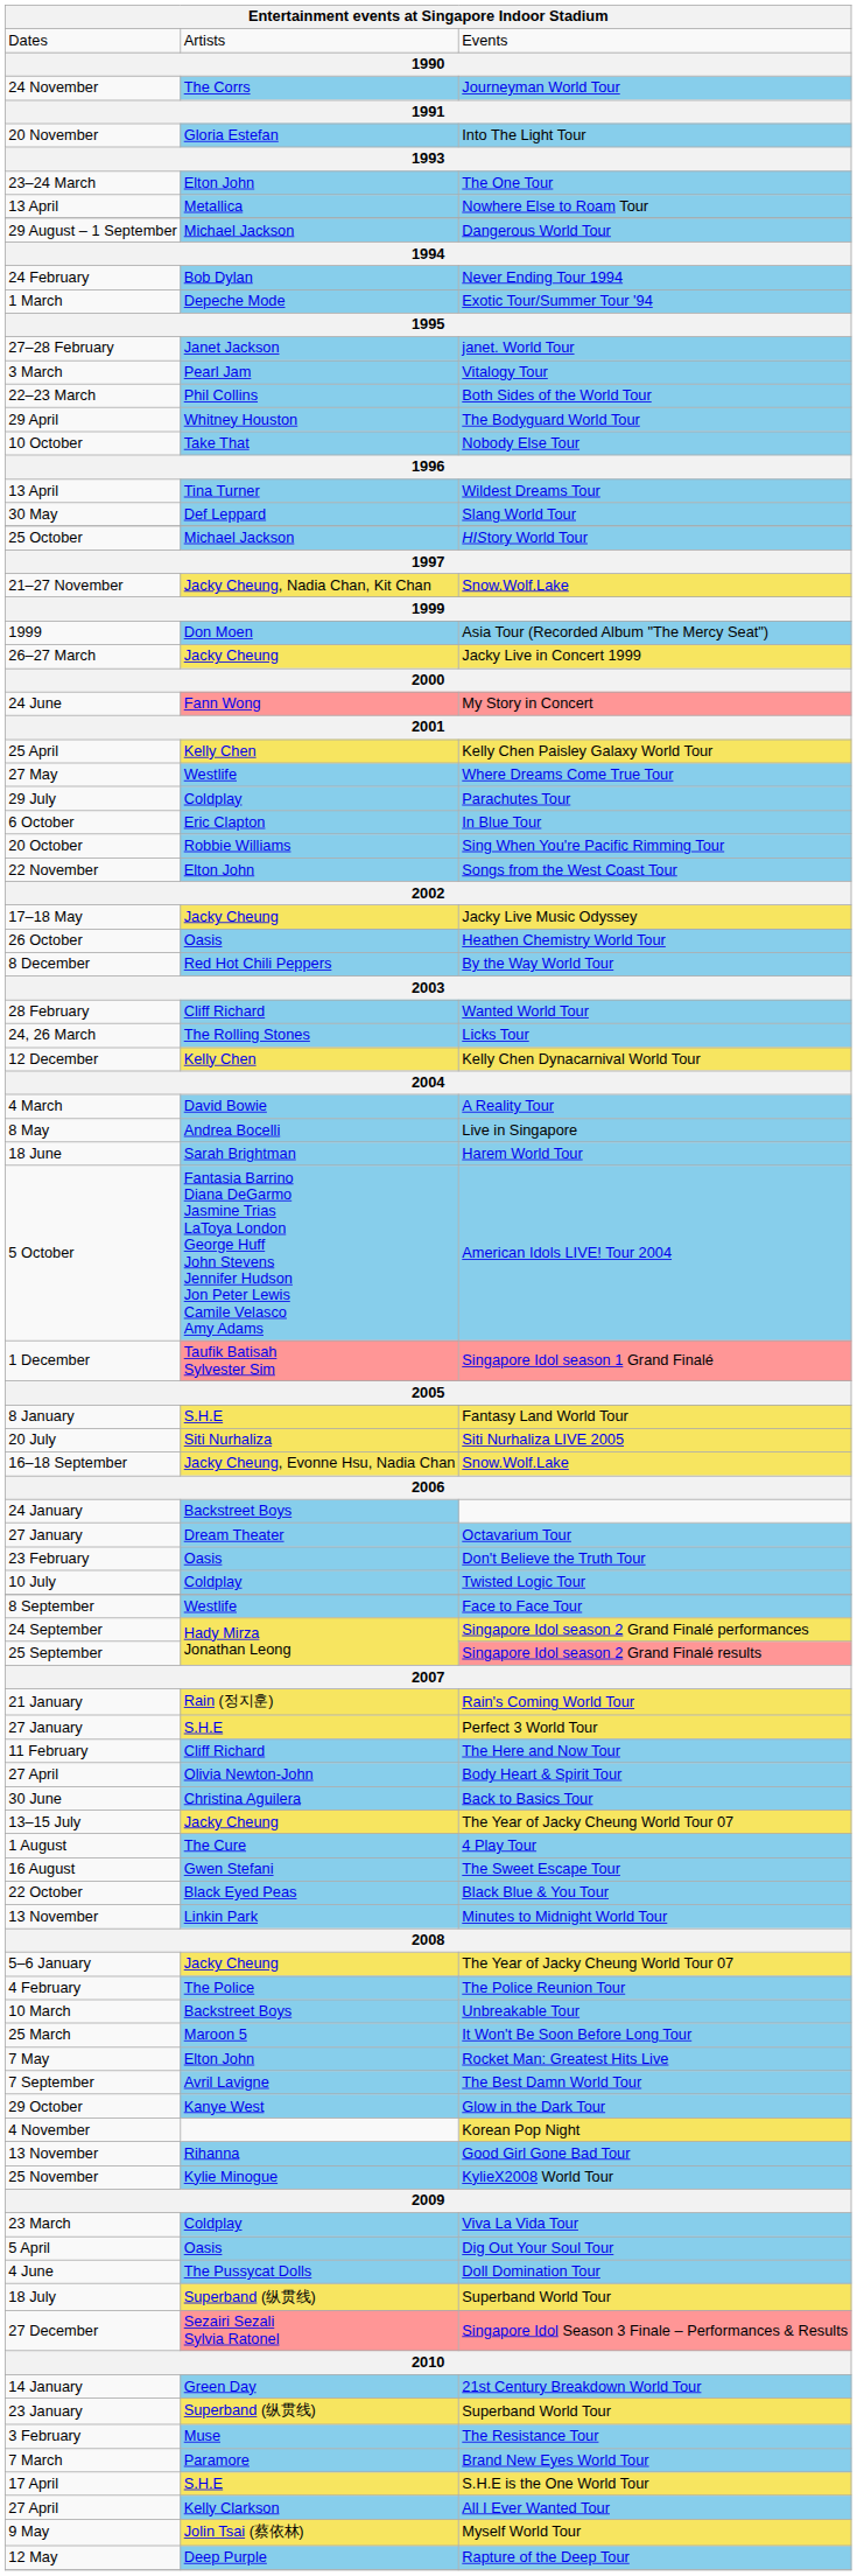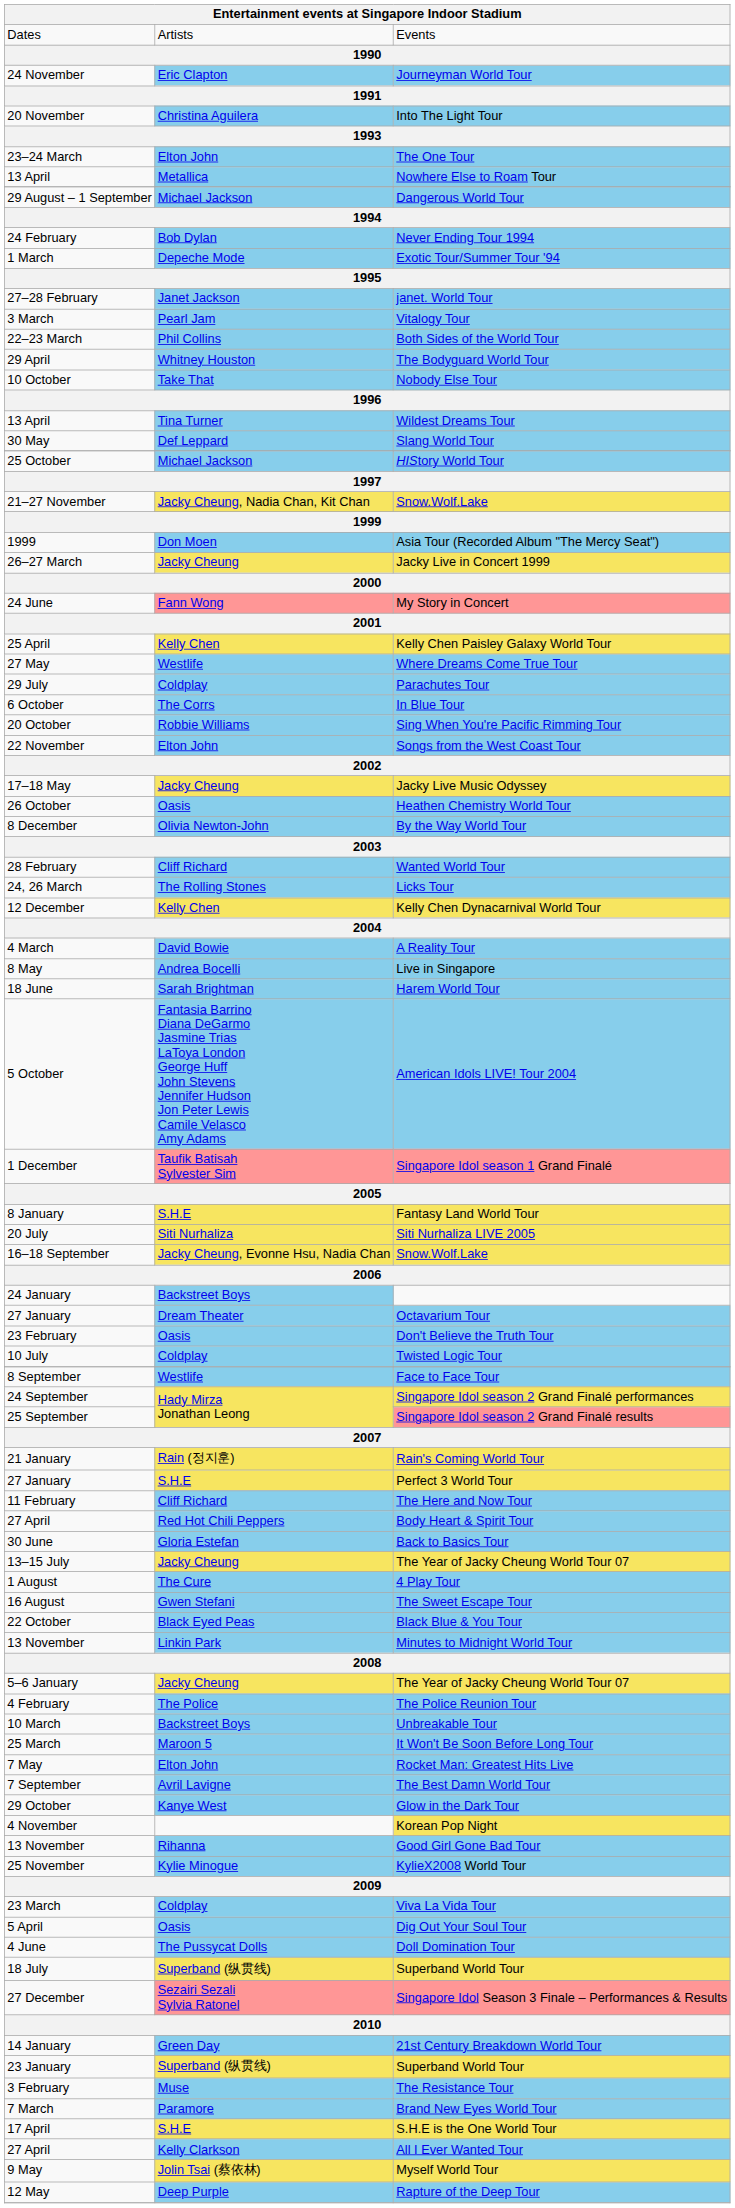 <table class="wikitable collapsible collapsed">
 <tr>
 <th colspan=3>Entertainment events at Singapore Indoor Stadium</th>
 </tr>
 <tr>
 <td>Dates</td>
 <td>Artists</td>
 <td>Events</td>
 </tr>
 <tr style="background:#ddd;">
 <th colspan=3>1990</th>
 </tr>
 <tr>
 <td>24 November</td>
-<td style="background:skyblue;"><a href='#'>The Corrs</a></td>
+<td style="background:skyblue;"><a href='#'>Eric Clapton</a></td>
 <td style="background:skyblue;"><a href='#'>Journeyman World Tour</a></td>
 </tr>
 <tr>
 <th colspan=3>1991</th>
 </tr>
 <tr>
 <td>20 November</td>
-<td style="background:skyblue;"><a href='#'>Gloria Estefan</a></td>
+<td style="background:skyblue;"><a href='#'>Christina Aguilera</a></td>
 <td style="background:skyblue;">Into The Light Tour</td>
 </tr>
 <tr>
 <th colspan=3>1993</th>
 </tr>
 <tr>
 <td>23–24 March</td>
 <td style="background:skyblue;"><a href='#'>Elton John</a></td>
 <td style="background:skyblue;"><a href='#'>The One Tour</a></td>
 </tr>
 <tr>
 <td>13 April</td>
 <td style="background:skyblue;"><a href='#'>Metallica</a></td>
 <td style="background:skyblue;"><a href='#'>Nowhere Else to Roam</a> Tour</td>
 </tr>
 <tr>
 </tr>
 <tr>
 <td>29 August – 1 September</td>
 <td style="background:skyblue;"><a href='#'>Michael Jackson</a></td>
 <td style="background:skyblue;"><a href='#'>Dangerous World Tour</a></td>
 </tr>
 <tr>
 <th colspan=3>1994</th>
 </tr>
 <tr>
 <td>24 February</td>
 <td style="background:skyblue;"><a href='#'>Bob Dylan</a></td>
 <td style="background:skyblue;"><a href='#'>Never Ending Tour 1994</a></td>
 </tr>
 <tr>
 <td>1 March</td>
 <td style="background:skyblue;"><a href='#'>Depeche Mode</a></td>
 <td style="background:skyblue;"><a href='#'>Exotic Tour/Summer Tour '94</a></td>
 </tr>
 <tr>
 <th colspan=4>1995</th>
 </tr>
 <tr>
 <td>27–28 February</td>
 <td style="background:skyblue;"><a href='#'>Janet Jackson</a></td>
 <td style="background:skyblue;"><a href='#'>janet. World Tour</a></td>
 </tr>
 <tr>
 <td>3 March</td>
 <td style="background:skyblue;"><a href='#'>Pearl Jam</a></td>
 <td style="background:skyblue;"><a href='#'>Vitalogy Tour</a></td>
 </tr>
 <tr>
 <td>22–23 March</td>
 <td style="background:skyblue;"><a href='#'>Phil Collins</a></td>
 <td style="background:skyblue;"><a href='#'>Both Sides of the World Tour</a></td>
 </tr>
 <tr>
 <td>29 April</td>
 <td style="background:skyblue;"><a href='#'>Whitney Houston</a></td>
 <td style="background:skyblue;"><a href='#'>The Bodyguard World Tour</a></td>
 </tr>
 <tr>
 <td>10 October</td>
 <td style="background:skyblue;"><a href='#'>Take That</a></td>
 <td style="background:skyblue;"><a href='#'>Nobody Else Tour</a></td>
 </tr>
 <tr>
 <th colspan="3">1996</th>
 </tr>
 <tr>
 <td>13 April</td>
 <td style="background:skyblue;"><a href='#'>Tina Turner</a></td>
 <td style="background:skyblue;"><a href='#'>Wildest Dreams Tour</a></td>
 </tr>
 <tr>
 <td>30 May</td>
 <td style="background:skyblue;"><a href='#'>Def Leppard</a></td>
 <td style="background:skyblue;"><a href='#'>Slang World Tour</a></td>
 </tr>
 <tr>
 </tr>
 <tr>
 <td>25 October</td>
 <td style="background:skyblue;"><a href='#'>Michael Jackson</a></td>
 <td style="background:skyblue;"><a href='#'><em>HIS</em>tory World Tour</a></td>
 </tr>
 <tr>
 <th colspan="3">1997</th>
 </tr>
 <tr>
 <td>21–27 November</td>
 <td style="background:#f7e560;"><a href='#'>Jacky Cheung</a>, Nadia Chan, Kit Chan</td>
 <td style="background:#f7e560;"><a href='#'>Snow.Wolf.Lake</a></td>
 </tr>
 <tr>
 <th colspan="3">1999</th>
 </tr>
 <tr>
 <td>1999</td>
 <td style="background:skyblue;"><a href='#'>Don Moen</a></td>
 <td style="background:skyblue;">Asia Tour (Recorded Album "The Mercy Seat")</td>
 </tr>
 <tr>
 <td>26–27 March</td>
 <td style="background:#f7e560;"><a href='#'>Jacky Cheung</a></td>
 <td style="background:#f7e560;">Jacky Live in Concert 1999</td>
 </tr>
 <tr>
 <th colspan="3">2000</th>
 </tr>
 <tr>
 <td>24 June</td>
 <td style="background:#ff9696;"><a href='#'>Fann Wong</a></td>
 <td style="background:#ff9696;">My Story in Concert</td>
 </tr>
 <tr>
 <th colspan=3>2001</th>
 </tr>
 <tr>
 <td>25 April</td>
 <td style="background:#f7e560;"><a href='#'>Kelly Chen</a></td>
 <td style="background:#f7e560;">Kelly Chen Paisley Galaxy World Tour</td>
 </tr>
 <tr>
 <td>27 May</td>
 <td style="background:skyblue;"><a href='#'>Westlife</a></td>
 <td style="background:skyblue;"><a href='#'>Where Dreams Come True Tour</a></td>
 </tr>
 <tr>
 <td>29 July</td>
 <td style="background:skyblue;"><a href='#'>Coldplay</a></td>
 <td style="background:skyblue;"><a href='#'>Parachutes Tour</a></td>
 </tr>
 <tr>
 <td>6 October</td>
-<td style="background:skyblue;"><a href='#'>Eric Clapton</a></td>
+<td style="background:skyblue;"><a href='#'>The Corrs</a></td>
 <td style="background:skyblue;"><a href='#'>In Blue Tour</a></td>
 </tr>
 <tr>
 <td>20 October</td>
 <td style="background:skyblue;"><a href='#'>Robbie Williams</a></td>
 <td style="background:skyblue;"><a href='#'>Sing When You're Pacific Rimming Tour</a></td>
 </tr>
 <tr>
 <td>22 November</td>
 <td style="background:skyblue;"><a href='#'>Elton John</a></td>
 <td style="background:skyblue;"><a href='#'>Songs from the West Coast Tour</a></td>
 </tr>
 <tr>
 <th colspan=3>2002</th>
 </tr>
 <tr>
 <td>17–18 May</td>
 <td style="background:#f7e560;"><a href='#'>Jacky Cheung</a></td>
 <td style="background:#f7e560;">Jacky Live Music Odyssey</td>
 </tr>
 <tr>
 <td>26 October</td>
 <td style="background:skyblue;"><a href='#'>Oasis</a></td>
 <td style="background:skyblue;"><a href='#'>Heathen Chemistry World Tour</a></td>
 </tr>
 <tr>
 <td>8 December</td>
-<td style="background:skyblue;"><a href='#'>Red Hot Chili Peppers</a></td>
+<td style="background:skyblue;"><a href='#'>Olivia Newton-John</a></td>
 <td style="background:skyblue;"><a href='#'>By the Way World Tour</a></td>
 </tr>
 <tr>
 <th colspan=3>2003</th>
 </tr>
 <tr>
 <td>28 February</td>
 <td style="background:skyblue;"><a href='#'>Cliff Richard</a></td>
 <td style="background:skyblue;"><a href='#'>Wanted World Tour</a></td>
 </tr>
 <tr>
 <td>24, 26 March</td>
 <td style="background:skyblue;"><a href='#'>The Rolling Stones</a></td>
 <td style="background:skyblue;"><a href='#'>Licks Tour</a></td>
 </tr>
 <tr>
 <td>12 December</td>
 <td style="background:#f7e560;"><a href='#'>Kelly Chen</a></td>
 <td style="background:#f7e560;">Kelly Chen Dynacarnival World Tour</td>
 </tr>
 <tr>
 <th colspan=3>2004</th>
 </tr>
 <tr>
 <td>4 March</td>
 <td style="background:skyblue;"><a href='#'>David Bowie</a></td>
 <td style="background:skyblue;"><a href='#'>A Reality Tour</a></td>
 </tr>
 <tr>
 <td>8 May</td>
 <td style="background:skyblue;"><a href='#'>Andrea Bocelli</a></td>
 <td style="background:skyblue;">Live in Singapore</td>
 </tr>
 <tr>
 <td>18 June</td>
 <td style="background:skyblue;"><a href='#'>Sarah Brightman</a></td>
 <td style="background:skyblue;"><a href='#'>Harem World Tour</a></td>
 </tr>
 <tr>
 <td>5 October</td>
 <td style="background:skyblue;"><a href='#'>Fantasia Barrino</a><br><a href='#'>Diana DeGarmo</a><br><a href='#'>Jasmine Trias</a><br><a href='#'>LaToya London</a><br><a href='#'>George Huff</a><br><a href='#'>John Stevens</a><br><a href='#'>Jennifer Hudson</a><br><a href='#'>Jon Peter Lewis</a><br><a href='#'>Camile Velasco</a><br><a href='#'>Amy Adams</a></td>
 <td style="background:skyblue;"><a href='#'>American Idols LIVE! Tour 2004</a></td>
 </tr>
 <tr>
 <td>1 December</td>
 <td style="background:#ff9696;"><a href='#'>Taufik Batisah</a><br><a href='#'>Sylvester Sim</a></td>
 <td style="background:#ff9696;"><a href='#'>Singapore Idol season 1</a> Grand Finalé</td>
 </tr>
 <tr>
 <th colspan=3>2005</th>
 </tr>
 <tr>
 <td>8 January</td>
 <td style="background:#f7e560;"><a href='#'>S.H.E</a></td>
 <td style="background:#f7e560;">Fantasy Land World Tour</td>
 </tr>
 <tr>
 <td>20 July</td>
 <td style="background:#f7e560;"><a href='#'>Siti Nurhaliza</a></td>
 <td style="background:#f7e560;"><a href='#'>Siti Nurhaliza LIVE 2005 </a></td>
 </tr>
 <tr>
 <td>16–18 September</td>
 <td style="background:#f7e560;"><a href='#'>Jacky Cheung</a>, Evonne Hsu, Nadia Chan</td>
 <td style="background:#f7e560;"><a href='#'>Snow.Wolf.Lake</a></td>
 </tr>
 <tr>
 <th colspan=3>2006</th>
 </tr>
 <tr>
 <td>24 January</td>
 <td style="background:skyblue;"><a href='#'>Backstreet Boys</a></td>
 <td></td>
 </tr>
 <tr>
 <td>27 January</td>
 <td style="background:skyblue;"><a href='#'>Dream Theater</a></td>
 <td style="background:skyblue;"><a href='#'>Octavarium Tour</a></td>
 </tr>
 <tr>
 <td>23 February</td>
 <td style="background:skyblue;"><a href='#'>Oasis</a></td>
 <td style="background:skyblue;"><a href='#'>Don't Believe the Truth Tour</a></td>
 </tr>
 <tr>
 <td>10 July</td>
 <td style="background:skyblue;"><a href='#'>Coldplay</a></td>
 <td style="background:skyblue;"><a href='#'>Twisted Logic Tour</a></td>
 </tr>
 <tr>
 </tr>
 <tr>
 <td>8 September</td>
 <td style="background:skyblue;"><a href='#'>Westlife</a></td>
 <td style="background:skyblue;"><a href='#'>Face to Face Tour</a></td>
 </tr>
 <tr>
 <td>24 September</td>
 <td rowspan="2" style="background:#f7e560;"><a href='#'>Hady Mirza</a><br>Jonathan Leong</td>
 <td style="background:#f7e560;"><a href='#'>Singapore Idol season 2</a> Grand Finalé performances</td>
 </tr>
 <tr>
 <td>25 September</td>
 <td style="background:#ff9696;"><a href='#'>Singapore Idol season 2</a> Grand Finalé results</td>
 </tr>
 <tr>
 <th colspan=3>2007</th>
 </tr>
 <tr>
 <td>21 January</td>
 <td style="background:#f7e560;"><a href='#'>Rain</a> (정지훈)</td>
 <td style="background:#f7e560;"><a href='#'>Rain's Coming World Tour</a></td>
 </tr>
 <tr>
 <td>27 January</td>
 <td style="background:#f7e560;"><a href='#'>S.H.E</a></td>
 <td style="background:#f7e560;">Perfect 3 World Tour</td>
 </tr>
 <tr>
 <td>11 February</td>
 <td style="background:skyblue;"><a href='#'>Cliff Richard</a></td>
 <td style="background:skyblue;"><a href='#'>The Here and Now Tour</a></td>
 </tr>
 <tr>
 <td>27 April</td>
-<td style="background:skyblue;"><a href='#'>Olivia Newton-John</a></td>
+<td style="background:skyblue;"><a href='#'>Red Hot Chili Peppers</a></td>
 <td style="background:skyblue;"><a href='#'>Body Heart & Spirit Tour</a></td>
 </tr>
 <tr>
 <td>30 June</td>
-<td style="background:skyblue;"><a href='#'>Christina Aguilera</a></td>
+<td style="background:skyblue;"><a href='#'>Gloria Estefan</a></td>
 <td style="background:skyblue;"><a href='#'>Back to Basics Tour</a></td>
 </tr>
 <tr>
 <td>13–15 July</td>
 <td style="background:#f7e560;"><a href='#'>Jacky Cheung</a></td>
 <td style="background:#f7e560;">The Year of Jacky Cheung World Tour 07</td>
 </tr>
 <tr>
 <td>1 August</td>
 <td style="background:skyblue;"><a href='#'>The Cure</a></td>
 <td style="background:skyblue;"><a href='#'>4 Play Tour</a></td>
 </tr>
 <tr>
 <td>16 August</td>
 <td style="background:skyblue;"><a href='#'>Gwen Stefani</a></td>
 <td style="background:skyblue;"><a href='#'>The Sweet Escape Tour</a></td>
 </tr>
 <tr>
 <td>22 October</td>
 <td style="background:skyblue;"><a href='#'>Black Eyed Peas</a></td>
 <td style="background:skyblue;"><a href='#'>Black Blue & You Tour</a></td>
 </tr>
 <tr>
 <td>13 November</td>
 <td style="background:skyblue;"><a href='#'>Linkin Park</a></td>
 <td style="background:skyblue;"><a href='#'>Minutes to Midnight World Tour</a></td>
 </tr>
 <tr>
 <th colspan=3>2008</th>
 </tr>
 <tr>
 <td>5–6 January</td>
 <td style="background:#f7e560;"><a href='#'>Jacky Cheung</a></td>
 <td style="background:#f7e560;">The Year of Jacky Cheung World Tour 07</td>
 </tr>
 <tr>
 <td>4 February</td>
 <td style="background:skyblue;"><a href='#'>The Police</a></td>
 <td style="background:skyblue;"><a href='#'>The Police Reunion Tour</a></td>
 </tr>
 <tr>
 <td>10 March</td>
 <td style="background:skyblue;"><a href='#'>Backstreet Boys</a></td>
 <td style="background:skyblue;"><a href='#'>Unbreakable Tour</a></td>
 </tr>
 <tr>
 <td>25 March</td>
 <td style="background:skyblue;"><a href='#'>Maroon 5</a></td>
 <td style="background:skyblue;"><a href='#'>It Won't Be Soon Before Long Tour</a></td>
 </tr>
 <tr>
 <td>7 May</td>
 <td style="background:skyblue;"><a href='#'>Elton John</a></td>
 <td style="background:skyblue;"><a href='#'>Rocket Man: Greatest Hits Live</a></td>
 </tr>
 <tr>
 <td>7 September</td>
 <td style="background:skyblue;"><a href='#'>Avril Lavigne</a></td>
 <td style="background:skyblue;"><a href='#'>The Best Damn World Tour</a></td>
 </tr>
 <tr>
 <td>29 October</td>
 <td style="background:skyblue;"><a href='#'>Kanye West</a></td>
 <td style="background:skyblue;"><a href='#'>Glow in the Dark Tour</a></td>
 </tr>
 <tr>
 <td>4 November</td>
 <td></td>
 <td style="background:#f7e560;">Korean Pop Night</td>
 </tr>
 <tr>
 <td>13 November</td>
 <td style="background:skyblue;"><a href='#'>Rihanna</a></td>
 <td style="background:skyblue;"><a href='#'>Good Girl Gone Bad Tour</a></td>
 </tr>
 <tr>
 <td>25 November</td>
 <td style="background:skyblue;"><a href='#'>Kylie Minogue</a></td>
 <td style="background:skyblue;"><a href='#'>KylieX2008</a> World Tour</td>
 </tr>
 <tr>
 <th colspan=3>2009</th>
 </tr>
 <tr>
 <td>23 March</td>
 <td style="background:skyblue;"><a href='#'>Coldplay</a></td>
 <td style="background:skyblue;"><a href='#'>Viva La Vida Tour</a></td>
 </tr>
 <tr>
 <td>5 April</td>
 <td style="background:skyblue;"><a href='#'>Oasis</a></td>
 <td style="background:skyblue;"><a href='#'>Dig Out Your Soul Tour</a></td>
 </tr>
 <tr>
 <td>4 June</td>
 <td style="background:skyblue;"><a href='#'>The Pussycat Dolls</a></td>
 <td style="background:skyblue;"><a href='#'>Doll Domination Tour</a></td>
 </tr>
 <tr>
 <td>18 July</td>
 <td style="background:#f7e560;"><a href='#'>Superband</a> (纵贯线)</td>
 <td style="background:#f7e560;">Superband World Tour</td>
 </tr>
 <tr>
 <td>27 December</td>
 <td style="background:#ff9696;"><a href='#'>Sezairi Sezali</a><br><a href='#'>Sylvia Ratonel</a></td>
 <td style="background:#ff9696;"><a href='#'>Singapore Idol</a> Season 3 Finale – Performances & Results</td>
 </tr>
 <tr>
 <th colspan=3>2010</th>
 </tr>
 <tr>
 <td>14 January</td>
 <td style="background:skyblue;"><a href='#'>Green Day</a></td>
 <td style="background:skyblue;"><a href='#'>21st Century Breakdown World Tour</a></td>
 </tr>
 <tr>
 <td>23 January</td>
 <td style="background:#f7e560;"><a href='#'>Superband</a> (纵贯线)</td>
 <td style="background:#f7e560;">Superband World Tour</td>
 </tr>
 <tr>
 <td>3 February</td>
 <td style="background:skyblue;"><a href='#'>Muse</a></td>
 <td style="background:skyblue;"><a href='#'>The Resistance Tour</a></td>
 </tr>
 <tr>
 <td>7 March</td>
 <td style="background:skyblue;"><a href='#'>Paramore</a></td>
 <td style="background:skyblue;"><a href='#'>Brand New Eyes World Tour</a></td>
 </tr>
 <tr>
 <td>17 April</td>
 <td style="background:#f7e560;"><a href='#'>S.H.E</a></td>
 <td style="background:#f7e560;">S.H.E is the One World Tour</td>
 </tr>
 <tr>
 <td>27 April</td>
 <td style="background:skyblue;"><a href='#'>Kelly Clarkson</a></td>
 <td style="background:skyblue;"><a href='#'>All I Ever Wanted Tour</a></td>
 </tr>
 <tr>
 <td>9 May</td>
 <td style="background:#f7e560;"><a href='#'>Jolin Tsai</a> (蔡依林)</td>
 <td style="background:#f7e560;">Myself World Tour</td>
 </tr>
 <tr>
 <td>12 May</td>
 <td style="background:skyblue;"><a href='#'>Deep Purple</a></td>
 <td style="background:skyblue;"><a href='#'>Rapture of the Deep Tour</a></td>
 </tr>
 <tr>
 </tr>
 </table>
